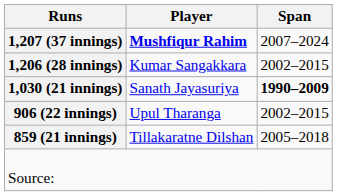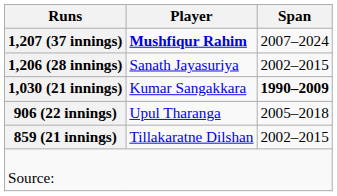 <table class="wikitable">
 <tr>
 <th align="center"><strong>Runs</strong></th>
 <th align="center"><strong>Player</strong></th>
 <th align="center"><strong>Span</strong></th>
 </tr>
 <tr>
 <th>1,207 (37 innings)</th>
 <td> <strong><a href='#'>Mushfiqur Rahim</a></strong></td>
 <td>2007–2024</td>
 </tr>
 <tr>
 <th>1,206 (28 innings)</th>
-<td> <a href='#'>Kumar Sangakkara</a></td>
+<td> <a href='#'>Sanath Jayasuriya</a></td>
 <td>2002–2015</td>
 </tr>
 <tr>
 <th>1,030 (21 innings)</th>
-<td> <a href='#'>Sanath Jayasuriya</a></td>
+<td> <a href='#'>Kumar Sangakkara</a></td>
 <td><strong>1990–2009</strong></td>
 </tr>
 <tr>
 <th>906 (22 innings)</th>
 <td> <a href='#'>Upul Tharanga</a></td>
-<td>2002–2015</td>
+<td>2005–2018</td>
 </tr>
 <tr>
 <th>859 (21 innings)</th>
 <td> <a href='#'>Tillakaratne Dilshan</a></td>
-<td>2005–2018</td>
+<td>2002–2015</td>
 </tr>
 <tr>
 <td colspan="4"><br>Source:</td>
 </tr>
 </table>
